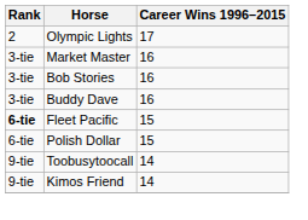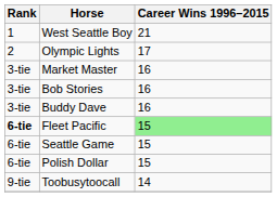 <table class="wikitable">
 <tr>
 <th>Rank</th>
 <th>Horse</th>
 <th>Career Wins 1996–2015</th>
+</tr>
+<tr>
+<td>1</td>
+<td>West Seattle Boy</td>
+<td>21</td>
 </tr>
 <tr>
 <td>2</td>
 <td>Olympic Lights</td>
 <td>17</td>
 </tr>
 <tr>
 <td>3-tie</td>
 <td>Market Master</td>
 <td>16</td>
 </tr>
 <tr>
 <td>3-tie</td>
 <td>Bob Stories</td>
 <td>16</td>
 </tr>
 <tr>
 <td>3-tie</td>
 <td>Buddy Dave</td>
 <td>16</td>
 </tr>
 <tr>
 <td><strong>6-tie</strong></td>
 <td>Fleet Pacific</td>
+<td style="background: lightgreen;">15</td>
+</tr>
+<tr>
+<td>6-tie</td>
+<td>Seattle Game</td>
 <td>15</td>
 </tr>
 <tr>
 <td>6-tie</td>
 <td>Polish Dollar</td>
 <td>15</td>
 </tr>
 <tr>
 <td>9-tie</td>
 <td>Toobusytoocall</td>
 <td>14</td>
 </tr>
 <tr>
-<td>9-tie</td>
-<td>Kimos Friend</td>
-<td>14</td>
-</tr>
-<tr>
 </tr>
 </table>
